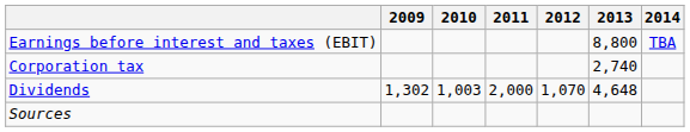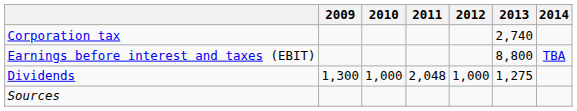 <table class="wikitable" style="text-align:center;margin:1em auto">
 <tr>
 <th></th>
 <th>2009</th>
 <th>2010</th>
 <th>2011</th>
 <th>2012</th>
 <th>2013</th>
 <th>2014</th>
 </tr>
 <tr>
+<td align=left><a href='#'>Corporation tax</a></td>
+<td></td>
+<td></td>
+<td></td>
+<td></td>
+<td>2,740</td>
+<td></td>
+</tr>
+<tr>
 <td align=left><a href='#'>Earnings before interest and taxes</a> (EBIT)</td>
 <td></td>
 <td></td>
 <td></td>
 <td></td>
 <td>8,800</td>
 <td><a href='#'>TBA</a></td>
 </tr>
 <tr>
-<td align=left><a href='#'>Corporation tax</a></td>
-<td></td>
-<td></td>
-<td></td>
-<td></td>
-<td>2,740</td>
-<td></td>
-</tr>
-<tr>
 <td align=left><a href='#'>Dividends</a> </td>
-<td>1,302</td>
-<td>1,003</td>
-<td>2,000</td>
-<td>1,070</td>
-<td>4,648</td>
+<td>1,300</td>
+<td>1,000</td>
+<td>2,048</td>
+<td>1,000</td>
+<td>1,275</td>
 <td></td>
 </tr>
 <tr>
 <td align=left><em>Sources</em></td>
 <td></td>
 <td></td>
 <td></td>
 <td></td>
 <td></td>
 <td></td>
 </tr>
 </table>
